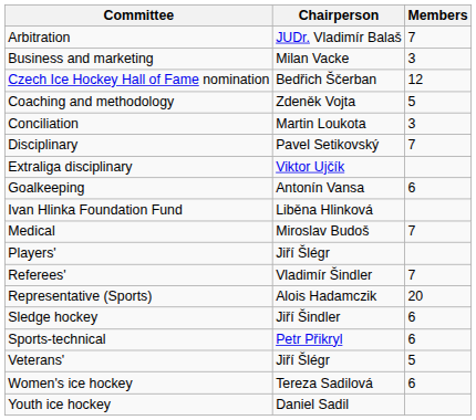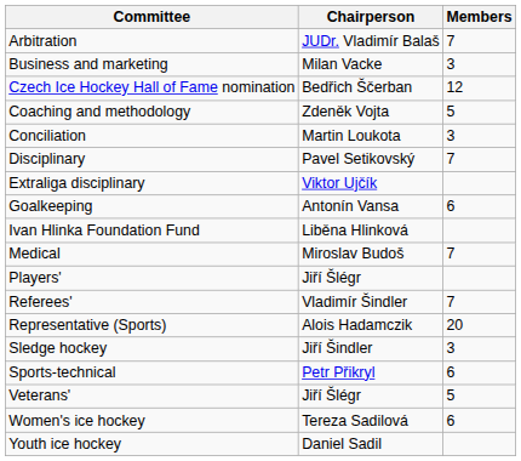 <table class="wikitable">
 <tr>
 <th>Committee</th>
 <th>Chairperson</th>
 <th>Members</th>
 </tr>
 <tr>
 <td>Arbitration</td>
 <td><a href='#'>JUDr.</a> Vladimír Balaš</td>
 <td>7</td>
 </tr>
 <tr>
 <td>Business and marketing</td>
 <td>Milan Vacke</td>
 <td>3</td>
 </tr>
 <tr>
 <td><a href='#'>Czech Ice Hockey Hall of Fame</a> nomination</td>
 <td>Bedřich Ščerban</td>
 <td>12</td>
 </tr>
 <tr>
 <td>Coaching and methodology</td>
 <td>Zdeněk Vojta</td>
 <td>5</td>
 </tr>
 <tr>
 <td>Conciliation</td>
 <td>Martin Loukota</td>
 <td>3</td>
 </tr>
 <tr>
 <td>Disciplinary</td>
 <td>Pavel Setikovský</td>
 <td>7</td>
 </tr>
 <tr>
 <td>Extraliga disciplinary</td>
 <td><a href='#'>Viktor Ujčík</a></td>
 <td></td>
 </tr>
 <tr>
 <td>Goalkeeping</td>
 <td>Antonín Vansa</td>
 <td>6</td>
 </tr>
 <tr>
 <td>Ivan Hlinka Foundation Fund</td>
 <td>Liběna Hlinková</td>
 <td></td>
 </tr>
 <tr>
 <td>Medical</td>
 <td>Miroslav Budoš</td>
 <td>7</td>
 </tr>
 <tr>
 <td>Players'</td>
 <td>Jiří Šlégr</td>
 <td></td>
 </tr>
 <tr>
 <td>Referees'</td>
 <td>Vladimír Šindler</td>
 <td>7</td>
 </tr>
 <tr>
 <td>Representative (Sports)</td>
 <td>Alois Hadamczik</td>
 <td>20</td>
 </tr>
 <tr>
 <td>Sledge hockey</td>
 <td>Jiří Šindler</td>
-<td>6</td>
+<td>3</td>
 </tr>
 <tr>
 <td>Sports-technical</td>
 <td><a href='#'>Petr Přikryl</a></td>
 <td>6</td>
 </tr>
 <tr>
 <td>Veterans'</td>
 <td>Jiří Šlégr</td>
 <td>5</td>
 </tr>
 <tr>
 <td>Women's ice hockey</td>
 <td>Tereza Sadilová</td>
 <td>6</td>
 </tr>
 <tr>
 <td>Youth ice hockey</td>
 <td>Daniel Sadil</td>
 <td></td>
 </tr>
 </table>
